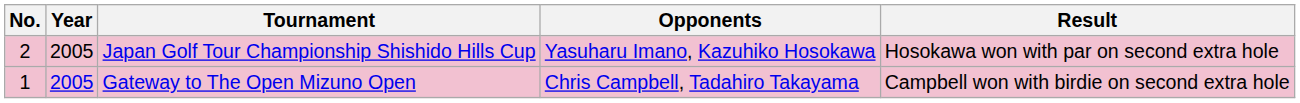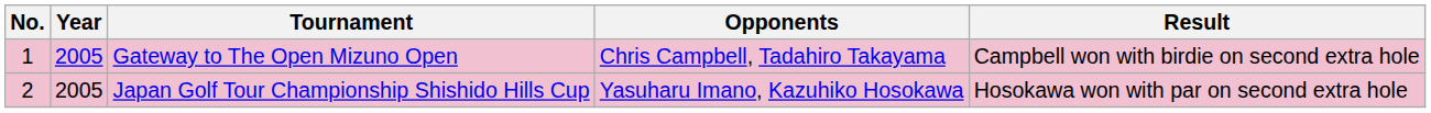 <table class="wikitable" style="font-size:95%;">
 <tr>
 <th>No.</th>
 <th>Year</th>
 <th>Tournament</th>
 <th>Opponents</th>
 <th>Result</th>
 </tr>
 <tr style="background:#F2C1D1;">
+<td align=center>1</td>
+<td><a href='#'>2005</a></td>
+<td><a href='#'>Gateway to The Open Mizuno Open</a></td>
+<td> <a href='#'>Chris Campbell</a>,  <a href='#'>Tadahiro Takayama</a></td>
+<td>Campbell won with birdie on second extra hole</td>
+</tr>
+<tr style="background:#F2C1D1;">
 <td align=center>2</td>
 <td>2005</td>
 <td><a href='#'>Japan Golf Tour Championship Shishido Hills Cup</a></td>
 <td> <a href='#'>Yasuharu Imano</a>,  <a href='#'>Kazuhiko Hosokawa</a></td>
 <td>Hosokawa won with par on second extra hole</td>
 </tr>
-<tr style="background:#F2C1D1;">
-<td align=center>1</td>
-<td><a href='#'>2005</a></td>
-<td><a href='#'>Gateway to The Open Mizuno Open</a></td>
-<td> <a href='#'>Chris Campbell</a>,  <a href='#'>Tadahiro Takayama</a></td>
-<td>Campbell won with birdie on second extra hole</td>
-</tr>
 </table>
